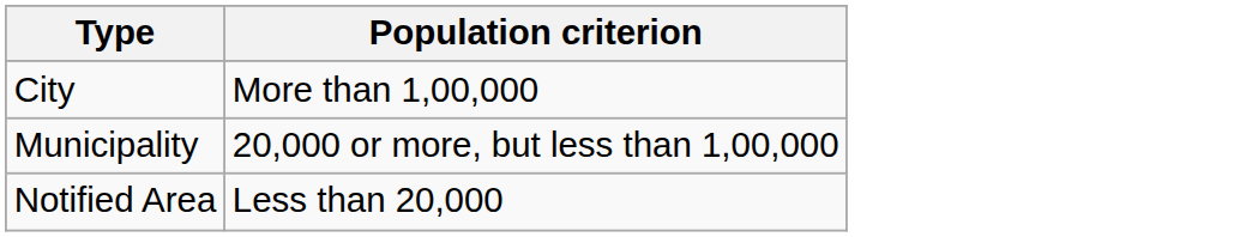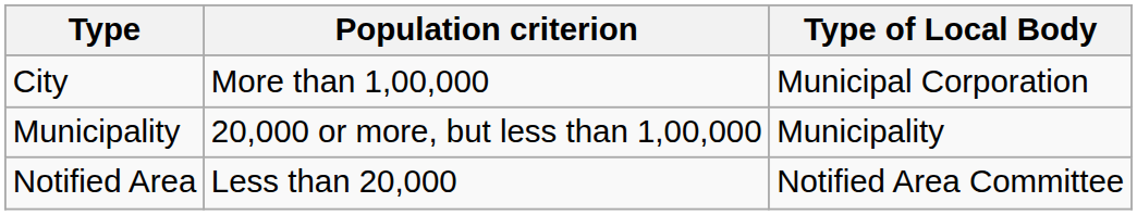 <table class="wikitable">
 <tr>
 <th>Type</th>
 <th>Population criterion</th>
+<th>Type of Local Body</th>
 </tr>
 <tr>
 <td>City</td>
 <td>More than 1,00,000</td>
+<td>Municipal Corporation</td>
 </tr>
 <tr>
 <td>Municipality</td>
 <td>20,000 or more, but less than 1,00,000</td>
+<td>Municipality</td>
 </tr>
 <tr>
 <td>Notified Area</td>
 <td>Less than 20,000</td>
+<td>Notified Area Committee</td>
 </tr>
 </table>
